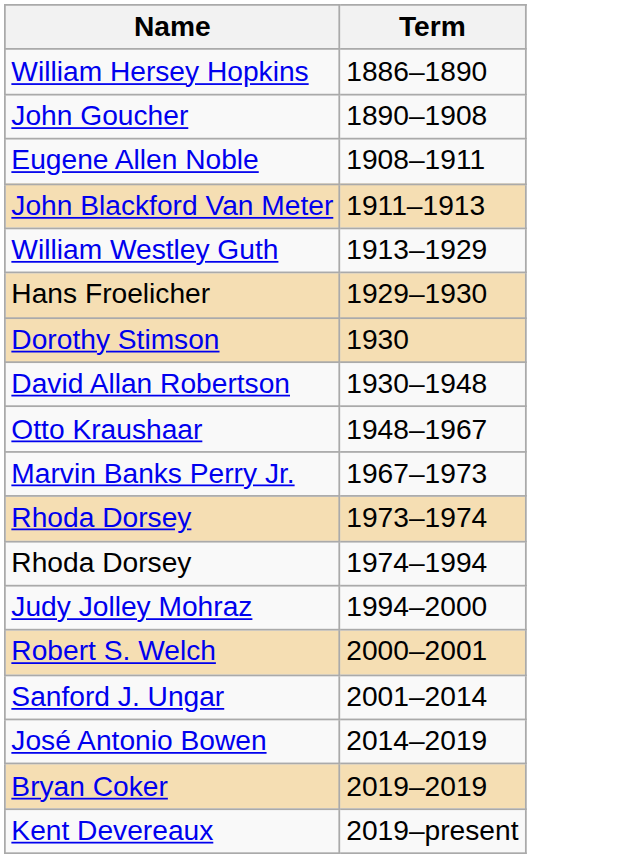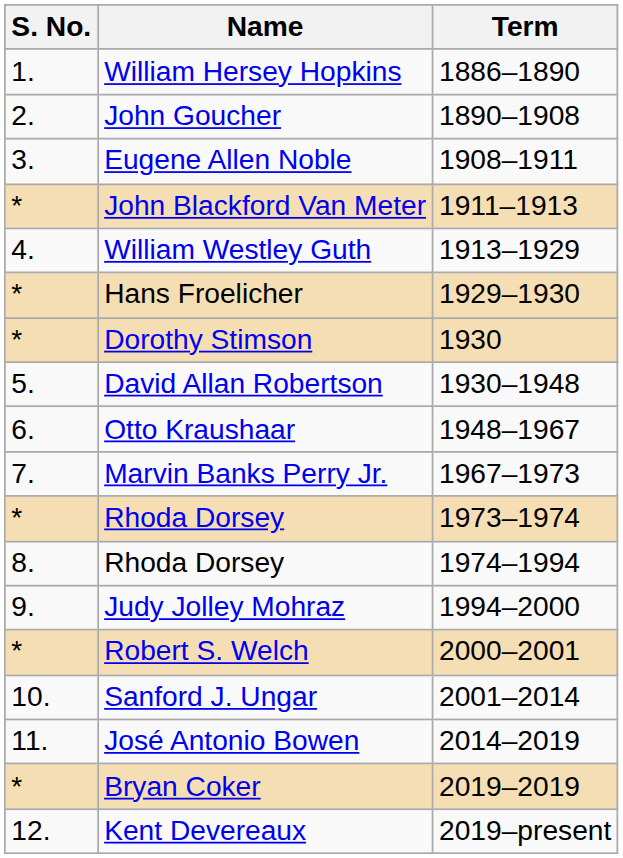 <table class="wikitable">
 <tr>
+<th>S. No.</th>
 <th>Name</th>
 <th>Term</th>
 </tr>
 <tr>
+<td>1.</td>
 <td><a href='#'>William Hersey Hopkins</a></td>
 <td>1886–1890</td>
 </tr>
 <tr>
+<td>2.</td>
 <td><a href='#'>John Goucher</a></td>
 <td>1890–1908</td>
 </tr>
 <tr>
+<td>3.</td>
 <td><a href='#'>Eugene Allen Noble</a></td>
 <td>1908–1911</td>
 </tr>
 <tr style="background:Wheat;">
+<td>*</td>
 <td><a href='#'>John Blackford Van Meter</a></td>
 <td>1911–1913</td>
 </tr>
 <tr>
+<td>4.</td>
 <td><a href='#'>William Westley Guth</a></td>
 <td>1913–1929</td>
 </tr>
 <tr style="background:Wheat;">
+<td>*</td>
 <td>Hans Froelicher</td>
 <td>1929–1930</td>
 </tr>
 <tr style="background:Wheat;">
+<td>*</td>
 <td><a href='#'>Dorothy Stimson</a></td>
 <td>1930</td>
 </tr>
 <tr>
+<td>5.</td>
 <td><a href='#'>David Allan Robertson</a></td>
 <td>1930–1948</td>
 </tr>
 <tr>
+<td>6.</td>
 <td><a href='#'>Otto Kraushaar</a></td>
 <td>1948–1967</td>
 </tr>
 <tr>
+<td>7.</td>
 <td><a href='#'>Marvin Banks Perry Jr.</a></td>
 <td>1967–1973</td>
 </tr>
 <tr style="background:Wheat;">
+<td>*</td>
 <td><a href='#'>Rhoda Dorsey</a></td>
 <td>1973–1974</td>
 </tr>
 <tr>
+<td>8.</td>
 <td>Rhoda Dorsey</td>
 <td>1974–1994</td>
 </tr>
 <tr>
+<td>9.</td>
 <td><a href='#'>Judy Jolley Mohraz</a></td>
 <td>1994–2000</td>
 </tr>
 <tr style="background:Wheat;">
+<td>*</td>
 <td><a href='#'>Robert S. Welch</a></td>
 <td>2000–2001</td>
 </tr>
 <tr>
+<td>10.</td>
 <td><a href='#'>Sanford J. Ungar</a></td>
 <td>2001–2014</td>
 </tr>
 <tr>
+<td>11.</td>
 <td><a href='#'>José Antonio Bowen</a></td>
 <td>2014–2019</td>
 </tr>
 <tr style="background:Wheat;">
+<td>*</td>
 <td><a href='#'>Bryan Coker</a></td>
 <td>2019–2019</td>
 </tr>
 <tr>
+<td>12.</td>
 <td><a href='#'>Kent Devereaux</a></td>
 <td>2019–present</td>
 </tr>
 </table>
